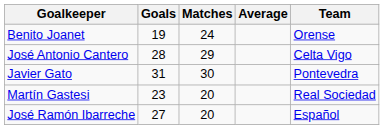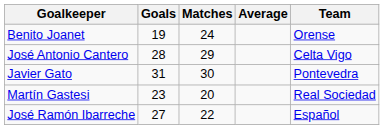 <table class="wikitable sortable" class="wikitable">
 <tr style="background:#ccc; text-align:center;">
 <th>Goalkeeper</th>
 <th>Goals</th>
 <th>Matches</th>
 <th>Average</th>
 <th>Team</th>
 </tr>
 <tr>
 <td> <a href='#'>Benito Joanet</a></td>
 <td style="text-align:center;">19</td>
 <td style="text-align:center;">24</td>
 <td style="text-align:center;"></td>
 <td><a href='#'>Orense</a></td>
 </tr>
 <tr>
 <td> <a href='#'>José Antonio Cantero</a></td>
 <td style="text-align:center;">28</td>
 <td style="text-align:center;">29</td>
 <td style="text-align:center;"></td>
 <td><a href='#'>Celta Vigo</a></td>
 </tr>
 <tr>
 <td> <a href='#'>Javier Gato</a></td>
 <td style="text-align:center;">31</td>
 <td style="text-align:center;">30</td>
 <td style="text-align:center;"></td>
 <td><a href='#'>Pontevedra</a></td>
 </tr>
 <tr>
 <td> <a href='#'>Martín Gastesi</a></td>
 <td style="text-align:center;">23</td>
 <td style="text-align:center;">20</td>
 <td style="text-align:center;"></td>
 <td><a href='#'>Real Sociedad</a></td>
 </tr>
 <tr>
 <td> <a href='#'>José Ramón Ibarreche</a></td>
 <td style="text-align:center;">27</td>
-<td style="text-align:center;">20</td>
+<td style="text-align:center;">22</td>
 <td style="text-align:center;"></td>
 <td><a href='#'>Español</a></td>
 </tr>
 </table>
